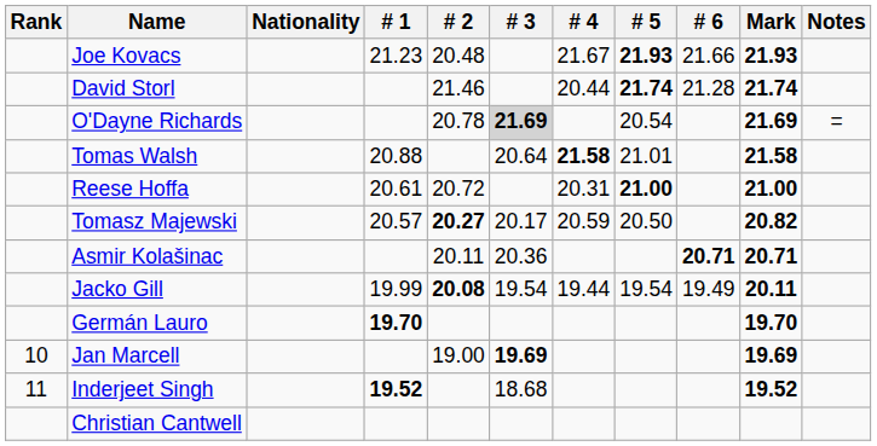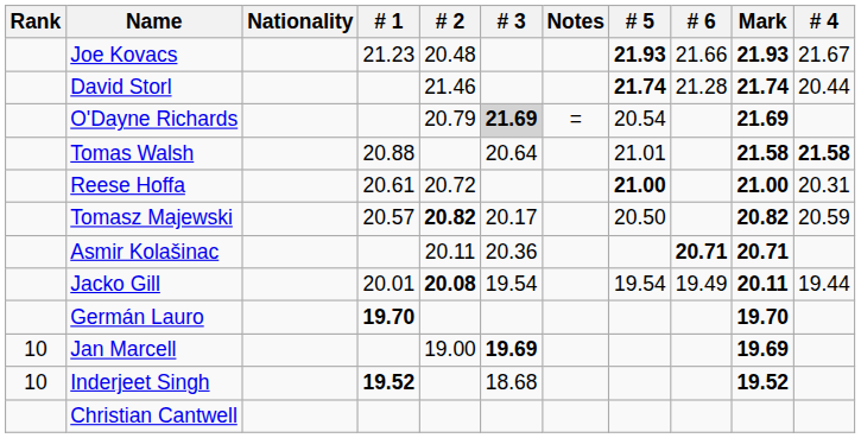 <table class="wikitable sortable" style="text-align:center">
 <tr>
 <th>Rank</th>
 <th>Name</th>
 <th>Nationality</th>
 <th># 1</th>
 <th># 2</th>
 <th># 3</th>
-<th># 4</th>
+<th>Notes</th>
 <th># 5</th>
 <th># 6</th>
 <th>Mark</th>
-<th>Notes</th>
+<th># 4</th>
 </tr>
 <tr>
 <td></td>
 <td align=left><a href='#'>Joe Kovacs</a></td>
 <td align=left></td>
 <td>21.23</td>
 <td>20.48</td>
 <td></td>
-<td>21.67</td>
+<td></td>
 <td><strong>21.93</strong></td>
 <td>21.66</td>
 <td><strong>21.93</strong></td>
-<td></td>
+<td>21.67</td>
 </tr>
 <tr>
 <td></td>
 <td align=left><a href='#'>David Storl</a></td>
 <td align=left></td>
 <td></td>
 <td>21.46</td>
 <td></td>
-<td>20.44</td>
+<td></td>
 <td><strong>21.74</strong></td>
 <td>21.28</td>
 <td><strong>21.74</strong></td>
-<td></td>
+<td>20.44</td>
 </tr>
 <tr>
 <td></td>
 <td align=left><a href='#'>O'Dayne Richards</a></td>
 <td align=left></td>
 <td></td>
-<td>20.78</td>
+<td>20.79</td>
 <td style="background: lightgrey;"><strong>21.69</strong></td>
-<td></td>
+<td>=</td>
 <td>20.54</td>
 <td></td>
 <td><strong>21.69</strong></td>
-<td>=</td>
+<td></td>
 </tr>
 <tr>
 <td></td>
 <td align=left><a href='#'>Tomas Walsh</a></td>
 <td align=left></td>
 <td>20.88</td>
 <td></td>
 <td>20.64</td>
-<td><strong>21.58</strong></td>
+<td></td>
 <td>21.01</td>
 <td></td>
 <td><strong>21.58</strong></td>
-<td></td>
+<td><strong>21.58</strong></td>
 </tr>
 <tr>
 <td></td>
 <td align=left><a href='#'>Reese Hoffa</a></td>
 <td align=left></td>
 <td>20.61</td>
 <td>20.72</td>
 <td></td>
-<td>20.31</td>
+<td></td>
 <td><strong>21.00</strong></td>
 <td></td>
 <td><strong>21.00</strong></td>
-<td></td>
+<td>20.31</td>
 </tr>
 <tr>
 <td></td>
 <td align=left><a href='#'>Tomasz Majewski</a></td>
 <td align=left></td>
 <td>20.57</td>
-<td><strong>20.27</strong></td>
+<td><strong>20.82</strong></td>
 <td>20.17</td>
-<td>20.59</td>
+<td></td>
 <td>20.50</td>
 <td></td>
 <td><strong>20.82</strong></td>
-<td></td>
+<td>20.59</td>
 </tr>
 <tr>
 <td></td>
 <td align=left><a href='#'>Asmir Kolašinac</a></td>
 <td align=left></td>
 <td></td>
 <td>20.11</td>
 <td>20.36</td>
 <td></td>
 <td></td>
 <td><strong>20.71</strong></td>
 <td><strong>20.71</strong></td>
 <td></td>
 </tr>
 <tr>
 <td></td>
 <td align=left><a href='#'>Jacko Gill</a></td>
 <td align=left></td>
-<td>19.99</td>
+<td>20.01</td>
 <td><strong>20.08</strong></td>
 <td>19.54</td>
-<td>19.44</td>
+<td></td>
 <td>19.54</td>
 <td>19.49</td>
 <td><strong>20.11</strong></td>
-<td></td>
+<td>19.44</td>
 </tr>
 <tr>
 <td></td>
 <td align=left><a href='#'>Germán Lauro</a></td>
 <td align=left></td>
 <td><strong>19.70</strong></td>
 <td></td>
 <td></td>
 <td></td>
 <td></td>
 <td></td>
 <td><strong>19.70</strong></td>
 <td></td>
 </tr>
 <tr>
 <td>10</td>
 <td align=left><a href='#'>Jan Marcell</a></td>
 <td align=left></td>
 <td></td>
 <td>19.00</td>
 <td><strong>19.69</strong></td>
 <td></td>
 <td></td>
 <td></td>
 <td><strong>19.69</strong></td>
 <td></td>
 </tr>
 <tr>
-<td>11</td>
+<td>10</td>
 <td align=left><a href='#'>Inderjeet Singh</a></td>
 <td align=left></td>
 <td><strong>19.52</strong></td>
 <td></td>
 <td>18.68</td>
 <td></td>
 <td></td>
 <td></td>
 <td><strong>19.52</strong></td>
 <td></td>
 </tr>
 <tr>
 <td></td>
 <td align=left><a href='#'>Christian Cantwell</a></td>
 <td align=left></td>
 <td></td>
 <td></td>
 <td></td>
 <td></td>
 <td></td>
 <td></td>
 <td><strong></strong></td>
 <td></td>
 </tr>
 </table>
